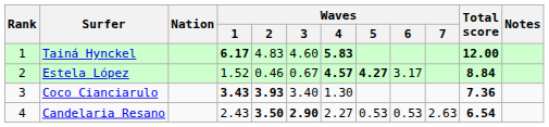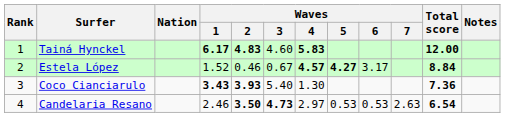 <table class="wikitable sortable" style="text-align:center">
 <tr>
 <th rowspan=2>Rank</th>
 <th rowspan=2>Surfer</th>
 <th rowspan=2>Nation</th>
 <th colspan=7>Waves</th>
 <th rowspan=2>Total<br>score</th>
 <th rowspan=2>Notes</th>
 </tr>
 <tr>
 <th>1</th>
 <th>2</th>
 <th>3</th>
 <th>4</th>
 <th>5</th>
 <th>6</th>
 <th>7</th>
 </tr>
 <tr bgcolor=ccffcc>
 <td>1</td>
 <td align=left><a href='#'>Tainá Hynckel</a></td>
 <td align=left></td>
 <td><strong>6.17</strong></td>
-<td>4.83</td>
+<td><strong>4.83</strong></td>
 <td>4.60</td>
 <td><strong>5.83</strong></td>
 <td></td>
 <td></td>
 <td></td>
 <td><strong>12.00</strong></td>
 <td></td>
 </tr>
 <tr bgcolor=ccffcc>
 <td>2</td>
 <td align=left><a href='#'>Estela López</a></td>
 <td align=left></td>
 <td>1.52</td>
 <td>0.46</td>
 <td>0.67</td>
 <td><strong>4.57</strong></td>
 <td><strong>4.27</strong></td>
 <td>3.17</td>
 <td></td>
 <td><strong>8.84</strong></td>
 <td></td>
 </tr>
 <tr>
 <td>3</td>
 <td align=left><a href='#'>Coco Cianciarulo</a></td>
 <td align=left></td>
 <td><strong>3.43</strong></td>
 <td><strong>3.93</strong></td>
-<td>3.40</td>
+<td>5.40</td>
 <td>1.30</td>
 <td></td>
 <td></td>
 <td></td>
 <td><strong>7.36</strong></td>
 <td></td>
 </tr>
 <tr>
 <td>4</td>
 <td align=left><a href='#'>Candelaria Resano</a></td>
 <td align=left></td>
-<td>2.43</td>
+<td>2.46</td>
 <td><strong>3.50</strong></td>
-<td><strong>2.90</strong></td>
-<td>2.27</td>
+<td><strong>4.73</strong></td>
+<td>2.97</td>
 <td>0.53</td>
 <td>0.53</td>
 <td>2.63</td>
 <td><strong>6.54</strong></td>
 <td></td>
 </tr>
 </table>
